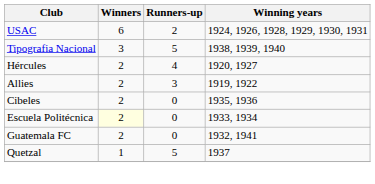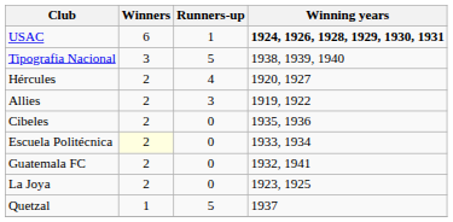 <table class="wikitable sortable plainrowheaders">
 <tr>
 <th scope=col>Club</th>
 <th scope=col>Winners</th>
 <th scope=col>Runners-up</th>
 <th scope=col class="unsortable">Winning years</th>
 </tr>
 <tr>
 <td><a href='#'>USAC</a></td>
 <td align=center>6</td>
-<td align=center>2</td>
-<td>1924, 1926, 1928, 1929, 1930, 1931</td>
+<td align=center>1</td>
+<td><strong>1924, 1926, 1928, 1929, 1930, 1931</strong></td>
 </tr>
 <tr>
 <td><a href='#'>Tipografia Nacional</a></td>
 <td align=center>3</td>
 <td align=center>5</td>
 <td>1938, 1939, 1940</td>
 </tr>
 <tr>
 <td>Hércules</td>
 <td align=center>2</td>
 <td align=center>4</td>
 <td>1920, 1927</td>
 </tr>
 <tr>
 <td>Allies</td>
 <td align=center>2</td>
 <td align=center>3</td>
 <td>1919, 1922</td>
 </tr>
 <tr>
 <td>Cibeles</td>
 <td align=center>2</td>
 <td align=center>0</td>
 <td>1935, 1936</td>
 </tr>
 <tr>
 <td>Escuela Politécnica</td>
 <td align=center style="background: lightyellow;">2</td>
 <td align=center>0</td>
 <td>1933, 1934</td>
 </tr>
 <tr>
 <td>Guatemala FC</td>
 <td align=center>2</td>
 <td align=center>0</td>
 <td>1932, 1941</td>
 </tr>
 <tr>
+<td>La Joya</td>
+<td align=center>2</td>
+<td align=center>0</td>
+<td>1923, 1925</td>
+</tr>
+<tr>
 <td>Quetzal</td>
 <td align=center>1</td>
 <td align=center>5</td>
 <td>1937</td>
 </tr>
 <tr>
 </tr>
 </table>
